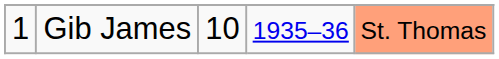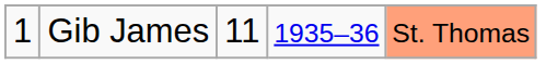 <table class="wikitable">
 <tr>
 </tr>
 <tr>
 <td>1</td>
 <td>Gib James</td>
-<td>10</td>
+<td>11</td>
 <td style="font-size:80%;"><a href='#'>1935–36</a></td>
 <td style="background: lightsalmon; font-size:80%;">St. Thomas</td>
 </tr>
 </table>
